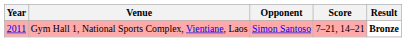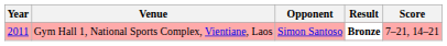 <table class="sortable wikitable" style="font-size: 90%;">
 <tr>
 <th>Year</th>
 <th>Venue</th>
 <th>Opponent</th>
+<th>Result</th>
 <th>Score</th>
-<th>Result</th>
 </tr>
 <tr style="background:#FFAAAA">
 <td align="center"><a href='#'>2011</a></td>
 <td align="left">Gym Hall 1, National Sports Complex, <a href='#'>Vientiane</a>, Laos</td>
 <td align="left"> <a href='#'>Simon Santoso</a></td>
+<td style="text-align:left; background:white"> <strong>Bronze</strong></td>
 <td align="left">7–21, 14–21</td>
-<td style="text-align:left; background:white"> <strong>Bronze</strong></td>
 </tr>
 </table>
